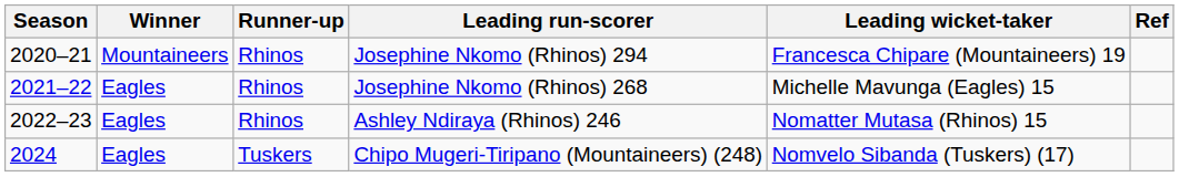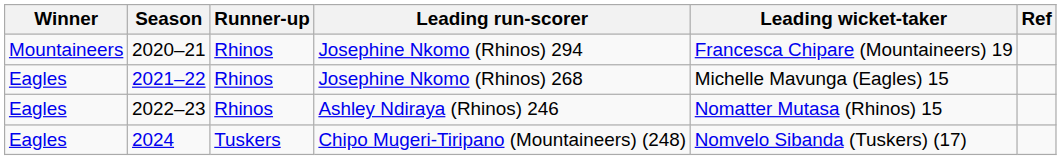 <table class="wikitable">
 <tr>
+<th scope="col">Winner</th>
 <th scope="col">Season</th>
-<th scope="col">Winner</th>
 <th scope="col">Runner-up</th>
 <th scope="col">Leading run-scorer</th>
 <th scope="col">Leading wicket-taker</th>
 <th scope="col">Ref</th>
 </tr>
 <tr>
+<td><a href='#'>Mountaineers</a></td>
 <td>2020–21</td>
-<td><a href='#'>Mountaineers</a></td>
 <td><a href='#'>Rhinos</a></td>
 <td><a href='#'>Josephine Nkomo</a> (Rhinos) 294</td>
 <td><a href='#'>Francesca Chipare</a> (Mountaineers) 19</td>
 <td></td>
 </tr>
 <tr>
+<td><a href='#'>Eagles</a></td>
 <td><a href='#'>2021–22</a></td>
-<td><a href='#'>Eagles</a></td>
 <td><a href='#'>Rhinos</a></td>
 <td><a href='#'>Josephine Nkomo</a> (Rhinos) 268</td>
 <td>Michelle Mavunga (Eagles) 15</td>
 <td></td>
 </tr>
 <tr>
+<td><a href='#'>Eagles</a></td>
 <td>2022–23</td>
-<td><a href='#'>Eagles</a></td>
 <td><a href='#'>Rhinos</a></td>
 <td><a href='#'>Ashley Ndiraya</a> (Rhinos) 246</td>
 <td><a href='#'>Nomatter Mutasa</a> (Rhinos) 15</td>
 <td></td>
 </tr>
 <tr>
+<td><a href='#'>Eagles</a></td>
 <td><a href='#'>2024</a></td>
-<td><a href='#'>Eagles</a></td>
 <td><a href='#'>Tuskers</a></td>
 <td><a href='#'>Chipo Mugeri-Tiripano</a> (Mountaineers) (248)</td>
 <td><a href='#'>Nomvelo Sibanda</a> (Tuskers) (17)</td>
 <td></td>
 </tr>
 </table>
